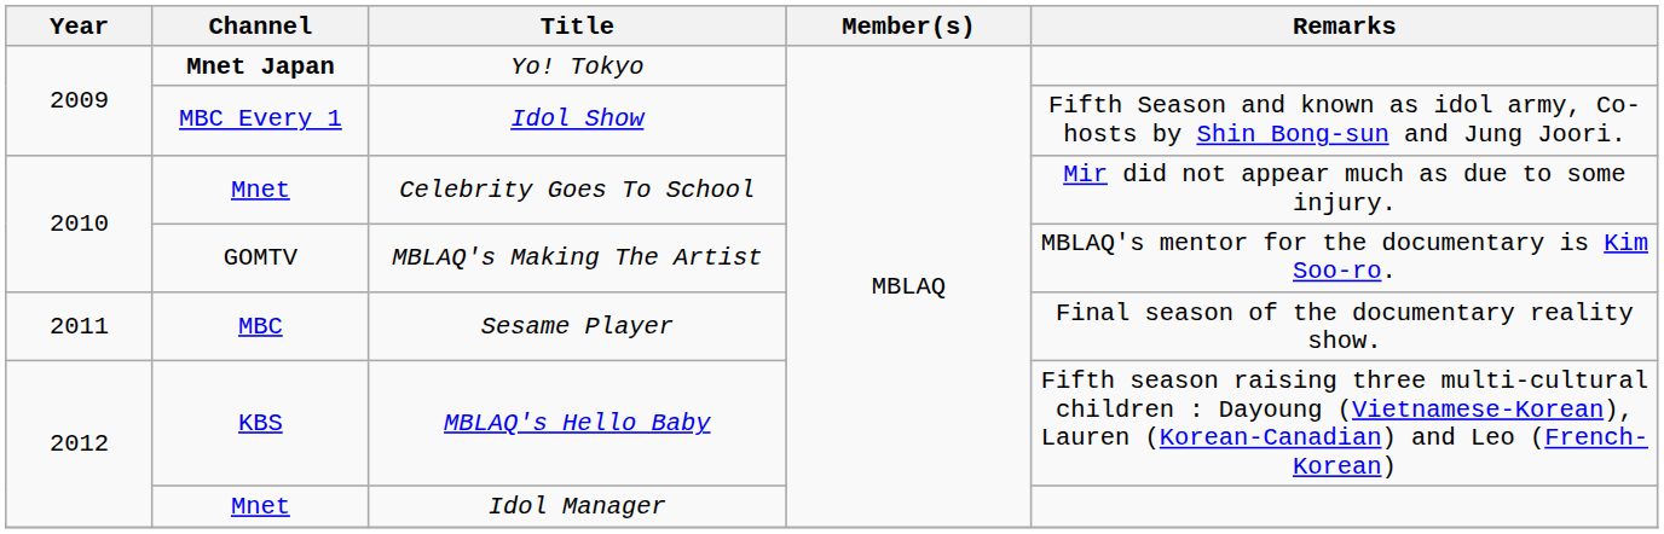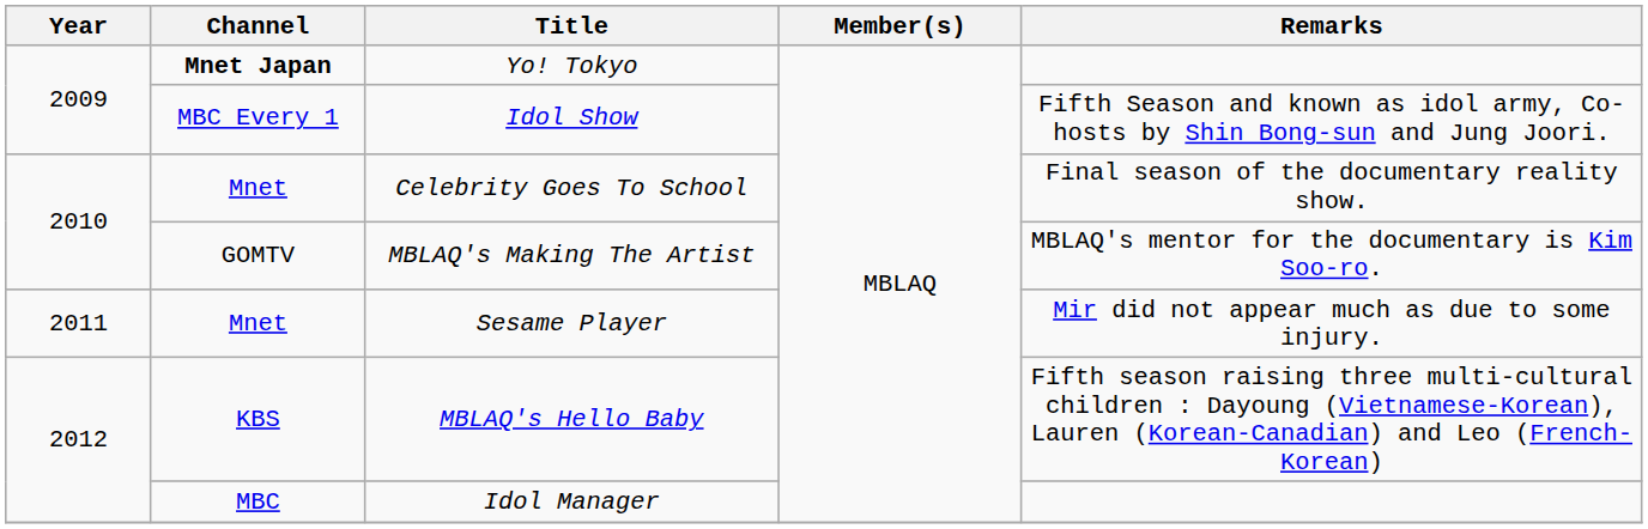 <table class="wikitable" style="text-align:center;">
 <tr>
 <th width=3%>Year</th>
 <th width=4%>Channel</th>
 <th width=10%>Title</th>
 <th width=4%>Member(s)</th>
 <th width=15%>Remarks</th>
 </tr>
 <tr>
 <td rowspan="2">2009</td>
 <td><strong>Mnet Japan</strong></td>
 <td><em>Yo! Tokyo</em></td>
 <td rowspan="7">MBLAQ</td>
 <td></td>
 </tr>
 <tr>
 <td><a href='#'>MBC Every 1</a></td>
 <td><em><a href='#'>Idol Show</a></em></td>
 <td>Fifth Season and known as idol army, Co-hosts by <a href='#'>Shin Bong-sun</a> and Jung Joori.</td>
 </tr>
 <tr>
 <td rowspan="2">2010</td>
 <td><a href='#'>Mnet</a></td>
 <td><em>Celebrity Goes To School</em></td>
-<td><a href='#'>Mir</a> did not appear much as due to some injury.</td>
+<td>Final season of the documentary reality show.</td>
 </tr>
 <tr>
 <td>GOMTV</td>
 <td><em>MBLAQ's Making The Artist</em></td>
 <td>MBLAQ's mentor for the documentary is <a href='#'>Kim Soo-ro</a>.</td>
 </tr>
 <tr>
 <td>2011</td>
-<td><a href='#'>MBC</a></td>
+<td><a href='#'>Mnet</a></td>
 <td><em>Sesame Player</em></td>
-<td>Final season of the documentary reality show.</td>
+<td><a href='#'>Mir</a> did not appear much as due to some injury.</td>
 </tr>
 <tr>
 <td rowspan="2">2012</td>
 <td><a href='#'>KBS</a></td>
 <td><em><a href='#'>MBLAQ's Hello Baby</a></em></td>
 <td>Fifth season raising three multi-cultural children : Dayoung (<a href='#'>Vietnamese-Korean</a>), Lauren (<a href='#'>Korean-Canadian</a>) and Leo (<a href='#'>French-Korean</a>)</td>
 </tr>
 <tr>
-<td><a href='#'>Mnet</a></td>
+<td><a href='#'>MBC</a></td>
 <td><em>Idol Manager</em></td>
 <td></td>
 </tr>
 <tr>
 </tr>
 </table>
